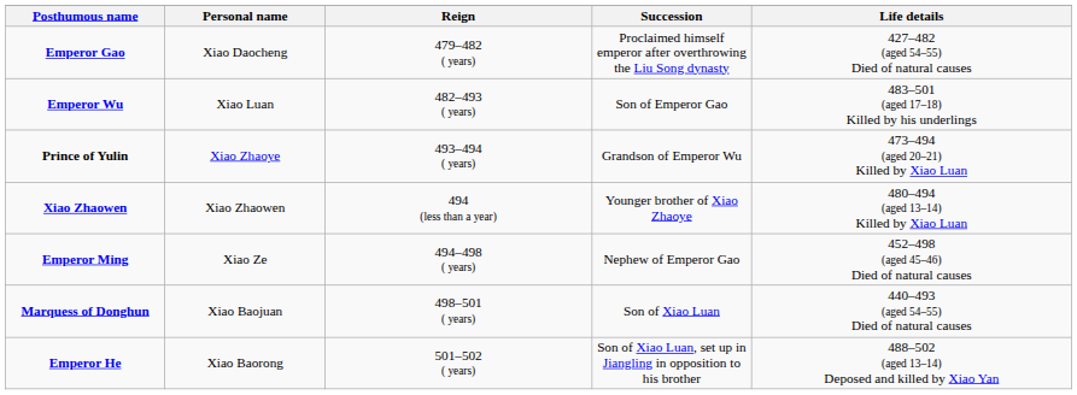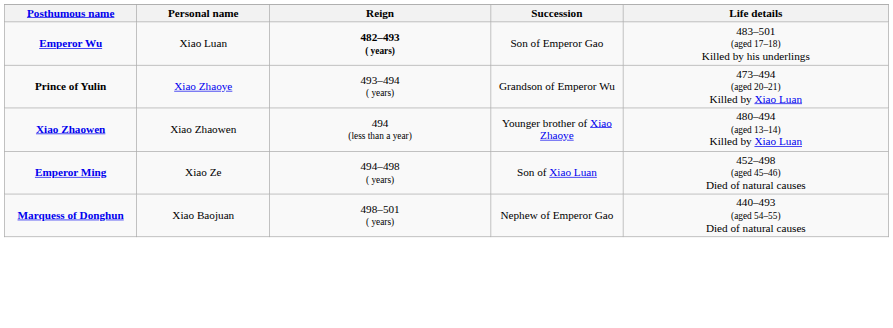 <table class="wikitable plainrowheaders" style="text-align:center; width:100%;">
 <tr>
 </tr>
 <tr>
 <th scope="col" width="15%"><a href='#'>Posthumous name</a></th>
 <th scope="col" width="15%">Personal name</th>
 <th scope="col" width="25%">Reign</th>
 <th scope="col" width="15%">Succession</th>
 <th scope="col" width="30%">Life details</th>
 </tr>
 <tr>
-<td><strong><a href='#'>Emperor Gao</a></strong><br></td>
-<td>Xiao Daocheng<br></td>
-<td>479–482<br><small>( years)</small><br><small></small></td>
-<td>Proclaimed himself emperor after overthrowing the <a href='#'>Liu Song dynasty</a></td>
-<td>427–482<br><small>(aged 54–55)</small><br>Died of natural causes</td>
-</tr>
-<tr>
 <td><strong><a href='#'>Emperor Wu</a></strong><br></td>
 <td>Xiao Luan<br></td>
-<td>482–493<br><small>( years)</small><br><small></small></td>
+<td><strong>482–493<br><small>( years)</small><br><small></small></strong></td>
 <td>Son of Emperor Gao</td>
 <td>483–501<br><small>(aged 17–18)</small><br>Killed by his underlings</td>
 </tr>
 <tr>
 <td><strong>Prince of Yulin</strong><br></td>
 <td><a href='#'>Xiao Zhaoye</a><br></td>
 <td>493–494<br><small>( years)</small><br><small></small></td>
 <td>Grandson of Emperor Wu</td>
 <td>473–494<br><small>(aged 20–21)</small><br>Killed by <a href='#'>Xiao Luan</a></td>
 </tr>
 <tr>
 <td><strong><a href='#'>Xiao Zhaowen</a></strong><br></td>
 <td>Xiao Zhaowen<br></td>
 <td>494<br><small>(less than a year)</small><br><small></small></td>
 <td>Younger brother of <a href='#'>Xiao Zhaoye</a></td>
 <td>480–494<br><small>(aged 13–14)</small><br>Killed by <a href='#'>Xiao Luan</a></td>
 </tr>
 <tr>
 <td><strong><a href='#'>Emperor Ming</a></strong><br></td>
 <td>Xiao Ze<br></td>
 <td>494–498<br><small>( years)</small><br><small></small></td>
-<td>Nephew of Emperor Gao</td>
+<td>Son of <a href='#'>Xiao Luan</a></td>
 <td>452–498<br><small>(aged 45–46)</small><br>Died of natural causes</td>
 </tr>
 <tr>
 <td><strong><a href='#'>Marquess of Donghun</a></strong><br></td>
 <td>Xiao Baojuan<br></td>
 <td>498–501<br><small>( years)</small><br><small></small></td>
-<td>Son of <a href='#'>Xiao Luan</a></td>
+<td>Nephew of Emperor Gao</td>
 <td>440–493<br><small>(aged 54–55)</small><br>Died of natural causes</td>
 </tr>
-<tr>
-<td><strong><a href='#'>Emperor He</a></strong><br></td>
-<td>Xiao Baorong<br></td>
-<td>501–502<br><small>( years)</small><br><small></small></td>
-<td>Son of <a href='#'>Xiao Luan</a>, set up in <a href='#'>Jiangling</a> in opposition to his brother</td>
-<td>488–502<br><small>(aged 13–14)</small><br>Deposed and killed by <a href='#'>Xiao Yan</a></td>
-</tr>
 </table>
